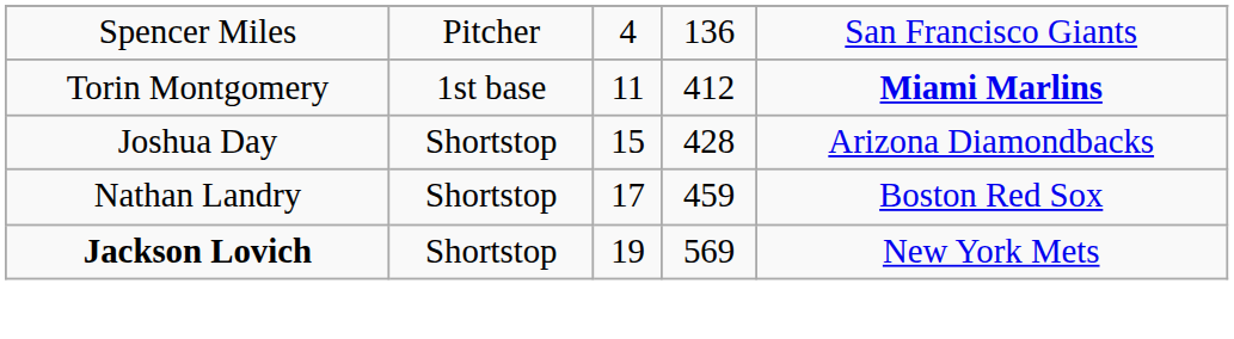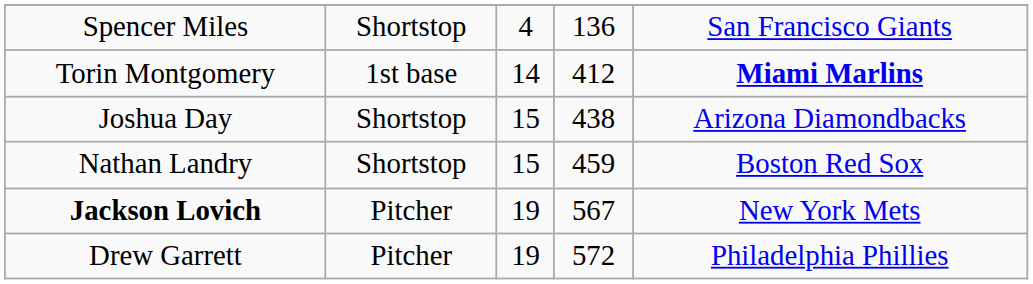 <table class="wikitable" width="45%">
 <tr align="center">
 </tr>
 <tr align="center" bgcolor="">
 <td>Spencer Miles</td>
-<td>Pitcher</td>
+<td>Shortstop</td>
 <td>4</td>
 <td>136</td>
 <td><a href='#'>San Francisco Giants</a></td>
 </tr>
 <tr align="center" bgcolor="">
 <td>Torin Montgomery</td>
 <td>1st base</td>
-<td>11</td>
+<td>14</td>
 <td>412</td>
 <td><strong><a href='#'>Miami Marlins</a></strong></td>
 </tr>
 <tr align="center" bgcolor="">
 <td>Joshua Day</td>
 <td>Shortstop</td>
 <td>15</td>
-<td>428</td>
+<td>438</td>
 <td><a href='#'>Arizona Diamondbacks</a></td>
 </tr>
 <tr align="center" bgcolor="">
 <td>Nathan Landry</td>
 <td>Shortstop</td>
-<td>17</td>
+<td>15</td>
 <td>459</td>
 <td><a href='#'>Boston Red Sox</a></td>
 </tr>
 <tr align="center" bgcolor="">
 <td><strong>Jackson Lovich</strong></td>
-<td>Shortstop</td>
+<td>Pitcher</td>
 <td>19</td>
-<td>569</td>
+<td>567</td>
 <td><a href='#'>New York Mets</a></td>
 </tr>
+<tr align="center" bgcolor="">
+<td>Drew Garrett</td>
+<td>Pitcher</td>
+<td>19</td>
+<td>572</td>
+<td><a href='#'>Philadelphia Phillies</a></td>
+</tr>
 </table>
